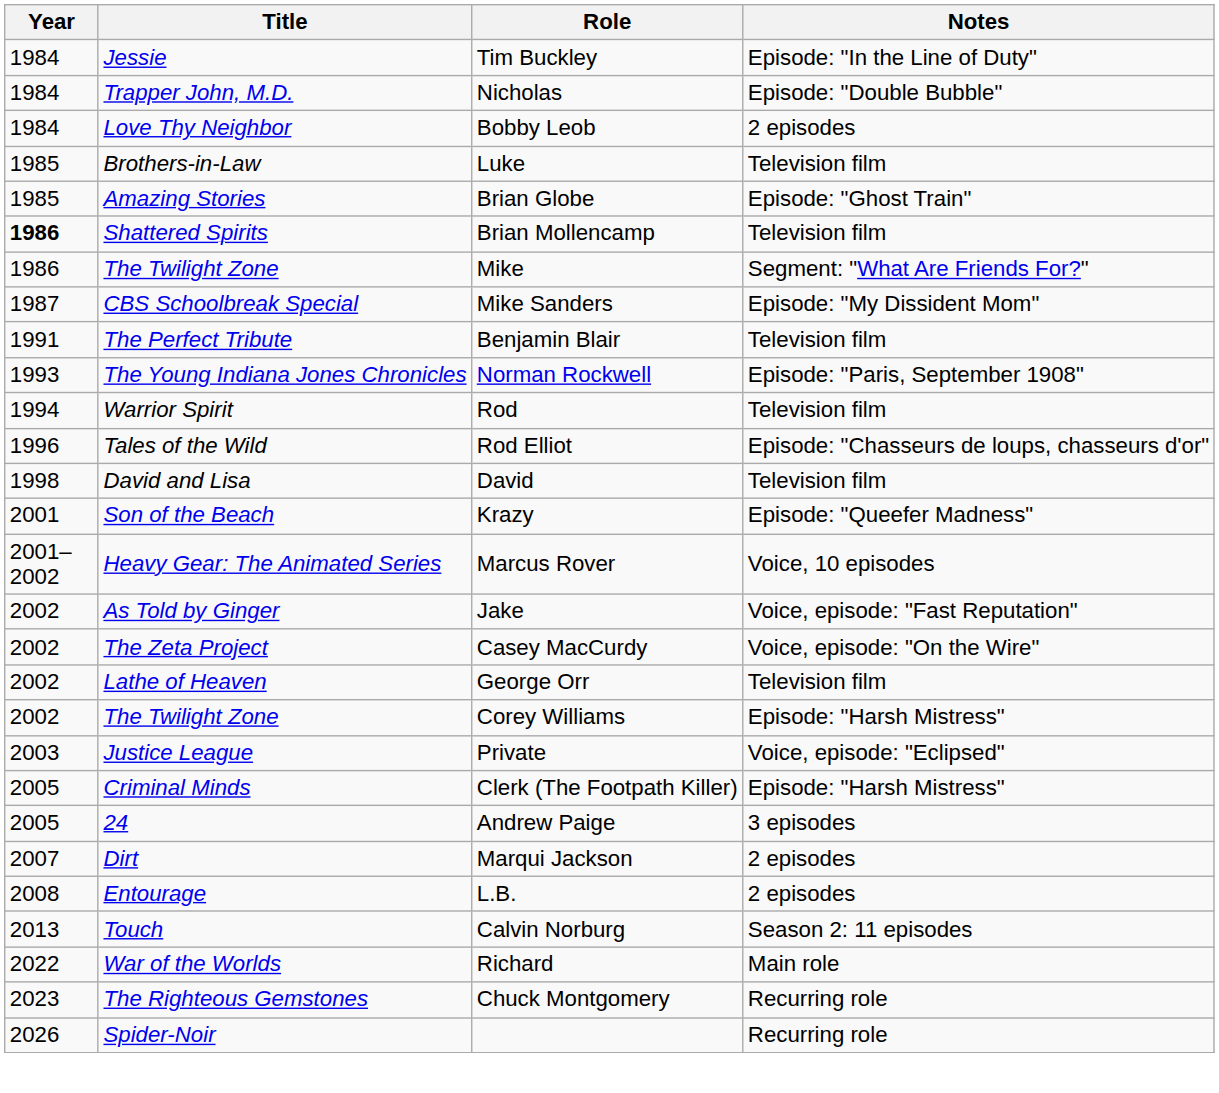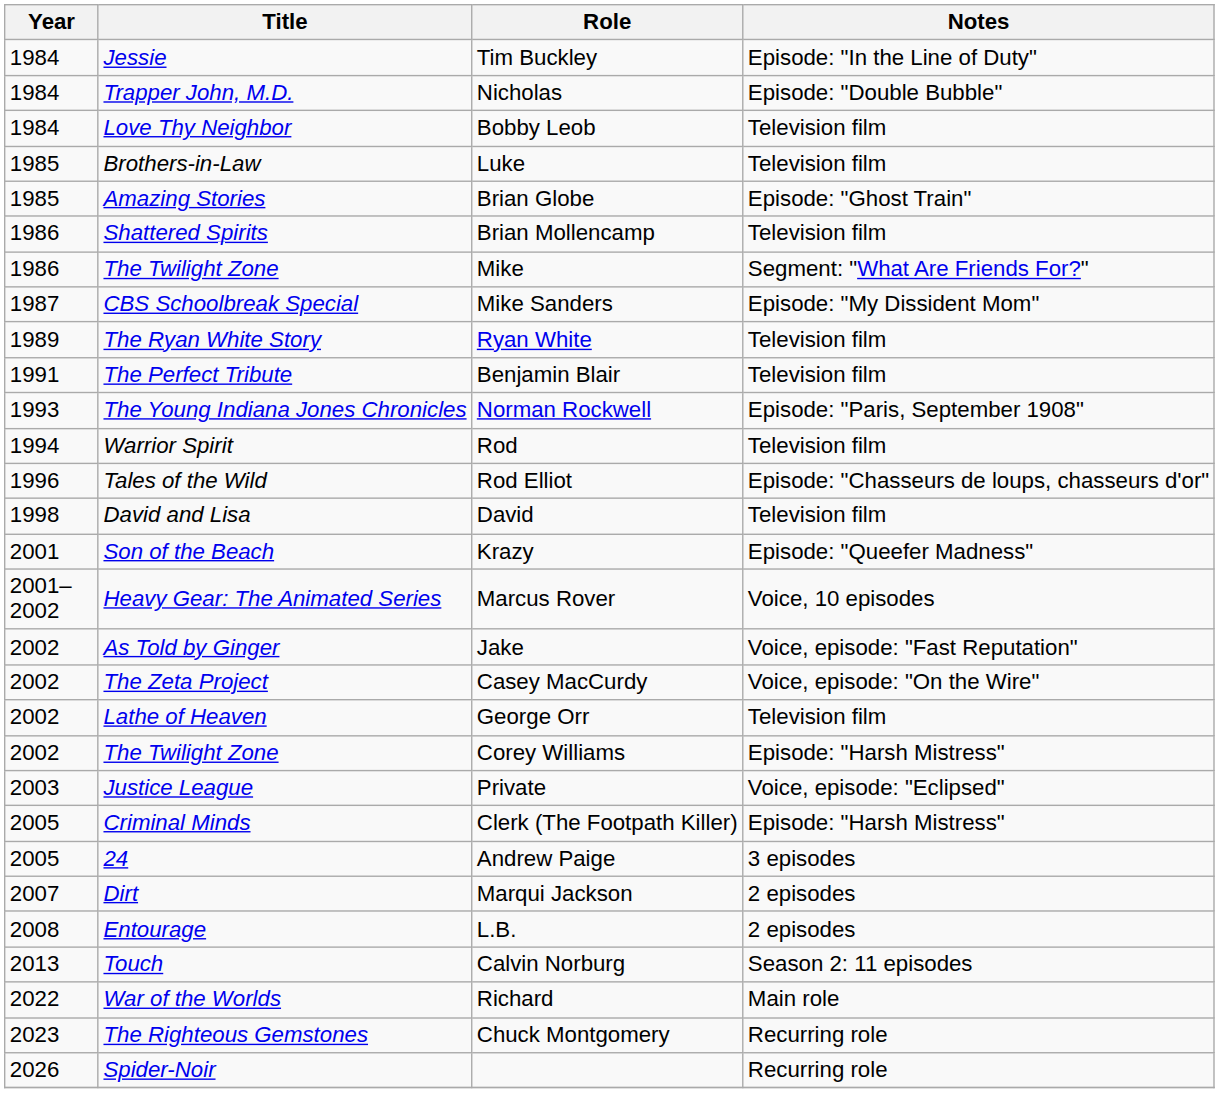 <table class = "wikitable sortable">
 <tr>
 <th width="60px">Year</th>
 <th>Title</th>
 <th>Role</th>
 <th class = "unsortable">Notes</th>
 </tr>
 <tr>
 <td>1984</td>
 <td><em><a href='#'>Jessie</a></em></td>
 <td>Tim Buckley</td>
 <td>Episode: "In the Line of Duty"</td>
 </tr>
 <tr>
 <td>1984</td>
 <td><em><a href='#'>Trapper John, M.D.</a></em></td>
 <td>Nicholas</td>
 <td>Episode: "Double Bubble"</td>
 </tr>
 <tr>
 <td>1984</td>
 <td><em><a href='#'>Love Thy Neighbor</a></em></td>
 <td>Bobby Leob</td>
-<td>2 episodes</td>
+<td>Television film</td>
 </tr>
 <tr>
 <td>1985</td>
 <td><em>Brothers-in-Law</em></td>
 <td>Luke</td>
 <td>Television film</td>
 </tr>
 <tr>
 <td>1985</td>
 <td><em><a href='#'>Amazing Stories</a></em></td>
 <td>Brian Globe</td>
 <td>Episode: "Ghost Train"</td>
 </tr>
 <tr>
-<td><strong>1986</strong></td>
+<td>1986</td>
 <td><em><a href='#'>Shattered Spirits</a></em></td>
 <td>Brian Mollencamp</td>
 <td>Television film</td>
 </tr>
 <tr>
 <td>1986</td>
 <td><em><a href='#'>The Twilight Zone</a></em></td>
 <td>Mike</td>
 <td>Segment: "<a href='#'>What Are Friends For?</a>"</td>
 </tr>
 <tr>
 <td>1987</td>
 <td><em><a href='#'>CBS Schoolbreak Special</a></em></td>
 <td>Mike Sanders</td>
 <td>Episode: "My Dissident Mom"</td>
+</tr>
+<tr>
+<td>1989</td>
+<td><em><a href='#'>The Ryan White Story</a></em></td>
+<td><a href='#'>Ryan White</a></td>
+<td>Television film</td>
 </tr>
 <tr>
 <td>1991</td>
 <td><em><a href='#'>The Perfect Tribute</a></em></td>
 <td>Benjamin Blair</td>
 <td>Television film</td>
 </tr>
 <tr>
 <td>1993</td>
 <td><em><a href='#'>The Young Indiana Jones Chronicles</a></em></td>
 <td><a href='#'>Norman Rockwell</a></td>
 <td>Episode: "Paris, September 1908"</td>
 </tr>
 <tr>
 <td>1994</td>
 <td><em>Warrior Spirit</em></td>
 <td>Rod</td>
 <td>Television film</td>
 </tr>
 <tr>
 <td>1996</td>
 <td><em>Tales of the Wild</em></td>
 <td>Rod Elliot</td>
 <td>Episode: "Chasseurs de loups, chasseurs d'or"</td>
 </tr>
 <tr>
 <td>1998</td>
 <td><em>David and Lisa</em></td>
 <td>David</td>
 <td>Television film</td>
 </tr>
 <tr>
 <td>2001</td>
 <td><em><a href='#'>Son of the Beach</a></em></td>
 <td>Krazy</td>
 <td>Episode: "Queefer Madness"</td>
 </tr>
 <tr>
 <td>2001–2002</td>
 <td><em><a href='#'>Heavy Gear: The Animated Series</a></em></td>
 <td>Marcus Rover</td>
 <td>Voice, 10 episodes</td>
 </tr>
 <tr>
 <td>2002</td>
 <td><em><a href='#'>As Told by Ginger</a></em></td>
 <td>Jake</td>
 <td>Voice, episode: "Fast Reputation"</td>
 </tr>
 <tr>
 <td>2002</td>
 <td><em><a href='#'>The Zeta Project</a></em></td>
 <td>Casey MacCurdy</td>
 <td>Voice, episode: "On the Wire"</td>
 </tr>
 <tr>
 <td>2002</td>
 <td><em><a href='#'>Lathe of Heaven</a></em></td>
 <td>George Orr</td>
 <td>Television film</td>
 </tr>
 <tr>
 <td>2002</td>
 <td><em><a href='#'>The Twilight Zone</a></em></td>
 <td>Corey Williams</td>
 <td>Episode: "Harsh Mistress"</td>
 </tr>
 <tr>
 <td>2003</td>
 <td><em><a href='#'>Justice League</a></em></td>
 <td>Private</td>
 <td>Voice, episode: "Eclipsed"</td>
 </tr>
 <tr>
 <td>2005</td>
 <td><em><a href='#'>Criminal Minds</a></em></td>
 <td>Clerk (The Footpath Killer)</td>
 <td>Episode: "Harsh Mistress"</td>
 </tr>
 <tr>
 <td>2005</td>
 <td><em><a href='#'>24</a></em></td>
 <td>Andrew Paige</td>
 <td>3 episodes</td>
 </tr>
 <tr>
 <td>2007</td>
 <td><em><a href='#'>Dirt</a></em></td>
 <td>Marqui Jackson</td>
 <td>2 episodes</td>
 </tr>
 <tr>
 <td>2008</td>
 <td><em><a href='#'>Entourage</a></em></td>
 <td>L.B.</td>
 <td>2 episodes</td>
 </tr>
 <tr>
 <td>2013</td>
 <td><em><a href='#'>Touch</a></em></td>
 <td>Calvin Norburg</td>
 <td>Season 2: 11 episodes</td>
 </tr>
 <tr>
 <td>2022</td>
 <td><em><a href='#'>War of the Worlds</a></em></td>
 <td>Richard</td>
 <td>Main role</td>
 </tr>
 <tr>
 <td>2023</td>
 <td><em><a href='#'>The Righteous Gemstones</a></em></td>
 <td>Chuck Montgomery</td>
 <td>Recurring role</td>
 </tr>
 <tr>
 <td>2026</td>
 <td><em><a href='#'>Spider-Noir</a></em></td>
 <td></td>
 <td>Recurring role</td>
 </tr>
 <tr>
 </tr>
 </table>
